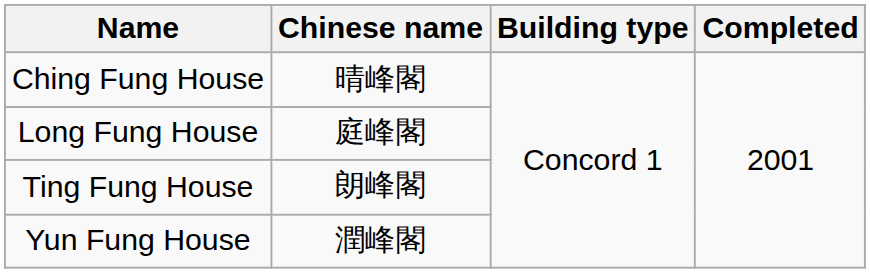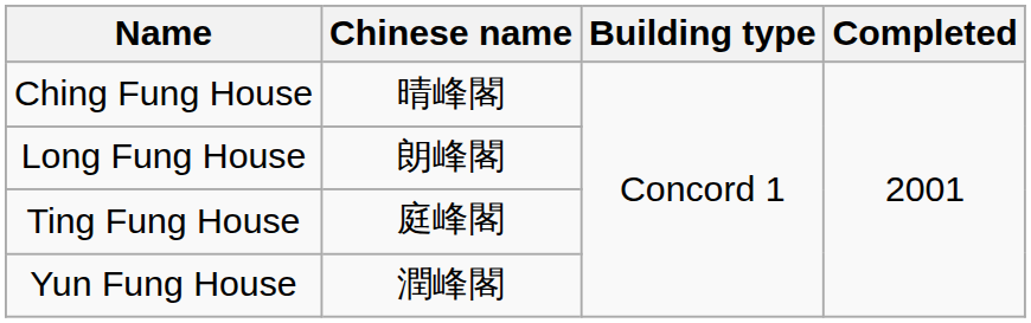 <table class="wikitable" style="text-align: center">
 <tr>
 <th>Name</th>
 <th>Chinese name</th>
 <th>Building type</th>
 <th>Completed</th>
 </tr>
 <tr>
 <td>Ching Fung House</td>
 <td>晴峰閣</td>
 <td rowspan="4">Concord 1</td>
 <td rowspan="4">2001</td>
 </tr>
 <tr>
 <td>Long Fung House</td>
-<td>庭峰閣</td>
+<td>朗峰閣</td>
 </tr>
 <tr>
 <td>Ting Fung House</td>
-<td>朗峰閣</td>
+<td>庭峰閣</td>
 </tr>
 <tr>
 <td>Yun Fung House</td>
 <td>潤峰閣</td>
 </tr>
 </table>
